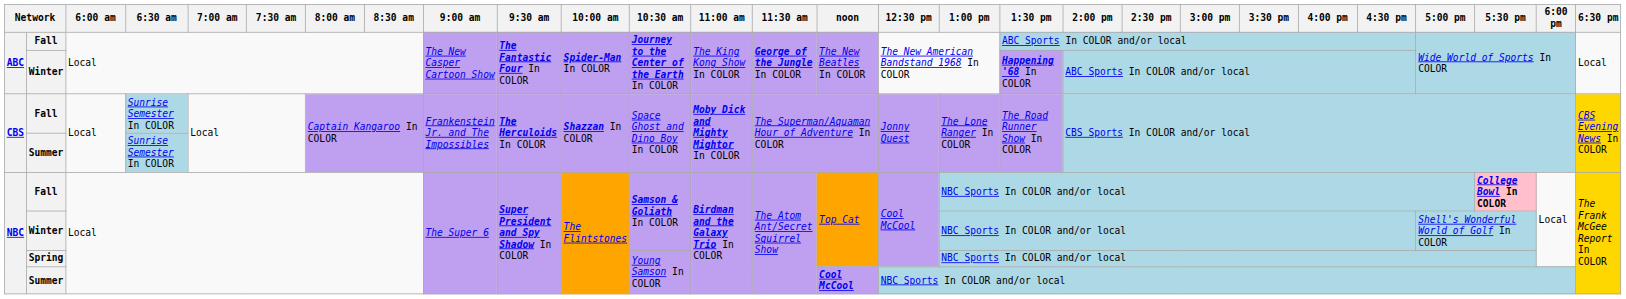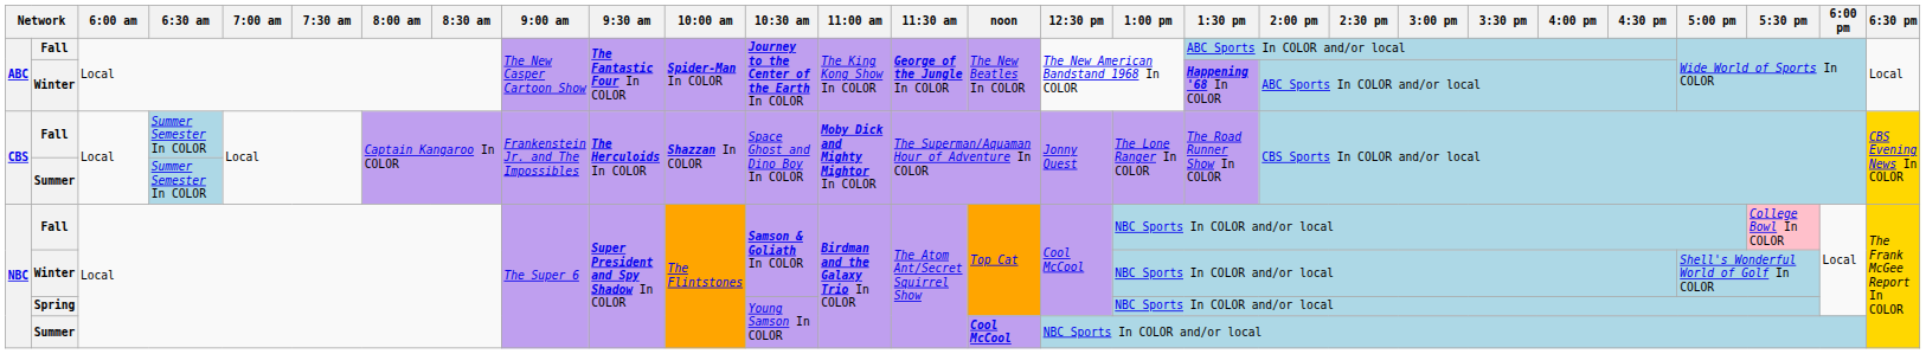 <table class=wikitable style="font-size:90%">
 <tr>
 <th width="1.5%" bgcolor="#C0C0C0" colspan="2">Network</th>
 <th width="4%" bgcolor="#C0C0C0">6:00 am</th>
 <th width="4%" bgcolor="#C0C0C0">6:30 am</th>
 <th width="4%" bgcolor="#C0C0C0">7:00 am</th>
 <th width="4%" bgcolor="#C0C0C0">7:30 am</th>
 <th width="4%" bgcolor="#C0C0C0">8:00 am</th>
 <th width="4%" bgcolor="#C0C0C0">8:30 am</th>
 <th width="4%" bgcolor="#C0C0C0">9:00 am</th>
 <th width="4%" bgcolor="#C0C0C0">9:30 am</th>
 <th width="4%" bgcolor="#C0C0C0">10:00 am</th>
 <th width="4%" bgcolor="#C0C0C0">10:30 am</th>
 <th width="4%" bgcolor="#C0C0C0">11:00 am</th>
 <th width="4%" bgcolor="#C0C0C0">11:30 am</th>
 <th width="4%" bgcolor="#C0C0C0">noon</th>
 <th width="4%" bgcolor="#C0C0C0">12:30 pm</th>
 <th width="4%" bgcolor="#C0C0C0">1:00 pm</th>
 <th width="4%" bgcolor="#C0C0C0">1:30 pm</th>
 <th width="4%" bgcolor="#C0C0C0">2:00 pm</th>
 <th width="4%" bgcolor="#C0C0C0">2:30 pm</th>
 <th width="4%" bgcolor="#C0C0C0">3:00 pm</th>
 <th width="4%" bgcolor="#C0C0C0">3:30 pm</th>
 <th width="4%" bgcolor="#C0C0C0">4:00 pm</th>
 <th width="4%" bgcolor="#C0C0C0">4:30 pm</th>
 <th width="4%" bgcolor="#C0C0C0">5:00 pm</th>
 <th width="4%" bgcolor="#C0C0C0">5:30 pm</th>
 <th width="4%" bgcolor="#C0C0C0">6:00 pm</th>
 <th width="4%" bgcolor="#C0C0C0">6:30 pm</th>
 </tr>
 <tr>
 <th rowspan="2" bgcolor="#C0C0C0"><a href='#'>ABC</a></th>
 <th>Fall</th>
 <td colspan="6" rowspan="2">Local</td>
 <td rowspan="2" bgcolor="bf9fef"><em><a href='#'>The New Casper Cartoon Show</a></em> </td>
 <td rowspan="2" bgcolor="bf9fef"><strong><em><a href='#'>The Fantastic Four</a></em></strong> In <span>C</span><span>O</span><span>L</span><span>O</span><span>R</span></td>
 <td rowspan="2" bgcolor="bf9fef"><strong><em><a href='#'>Spider-Man</a></em></strong> In <span>C</span><span>O</span><span>L</span><span>O</span><span>R</span></td>
 <td rowspan="2" bgcolor="bf9fef"><strong><em><a href='#'>Journey to the Center of the Earth</a></em></strong> In <span>C</span><span>O</span><span>L</span><span>O</span><span>R</span></td>
 <td rowspan="2" bgcolor="bf9fef"><em><a href='#'>The King Kong Show</a></em> In <span>C</span><span>O</span><span>L</span><span>O</span><span>R</span></td>
 <td rowspan="2" bgcolor="bf9fef"><strong><em><a href='#'>George of the Jungle</a></em></strong> In <span>C</span><span>O</span><span>L</span><span>O</span><span>R</span></td>
 <td rowspan="2" bgcolor="bf9fef"><em><a href='#'>The New Beatles</a></em> In <span>C</span><span>O</span><span>L</span><span>O</span><span>R</span></td>
 <td colspan="2" rowspan="2"><em><a href='#'>The New American Bandstand 1968</a></em> In <span>C</span><span>O</span><span>L</span><span>O</span><span>R</span></td>
 <td colspan="7" bgcolor="lightblue"><a href='#'>ABC Sports</a> In <span>C</span><span>O</span><span>L</span><span>O</span><span>R</span> and/or local</td>
 <td rowspan="2" colspan="3" bgcolor="lightblue"><em><a href='#'>Wide World of Sports</a></em> In <span>C</span><span>O</span><span>L</span><span>O</span><span>R</span></td>
 <td rowspan="2">Local</td>
 </tr>
 <tr>
 <th>Winter</th>
 <td bgcolor="bf9fef"><strong><em><a href='#'>Happening '68</a></em></strong> In <span>C</span><span>O</span><span>L</span><span>O</span><span>R</span></td>
 <td colspan="6" bgcolor="lightblue"><a href='#'>ABC Sports</a> In <span>C</span><span>O</span><span>L</span><span>O</span><span>R</span> and/or local</td>
 </tr>
 <tr>
 <th rowspan="2" bgcolor="#C0C0C0"><a href='#'>CBS</a></th>
 <th>Fall</th>
 <td rowspan="2">Local</td>
-<td bgcolor="lightblue"><em><a href='#'>Sunrise Semester</a></em> In <span>C</span><span>O</span><span>L</span><span>O</span><span>R</span></td>
+<td bgcolor="lightblue"><em><a href='#'>Summer Semester</a></em> In <span>C</span><span>O</span><span>L</span><span>O</span><span>R</span></td>
 <td rowspan="2" colspan="2">Local</td>
 <td rowspan="2" colspan="2" bgcolor="bf9fef"><em><a href='#'>Captain Kangaroo</a></em> In <span>C</span><span>O</span><span>L</span><span>O</span><span>R</span></td>
 <td rowspan="2" bgcolor="bf9fef"><em><a href='#'>Frankenstein Jr. and The Impossibles</a></em> </td>
 <td rowspan="2" bgcolor="bf9fef"><strong><em><a href='#'>The Herculoids</a></em></strong> In <span>C</span><span>O</span><span>L</span><span>O</span><span>R</span></td>
 <td rowspan="2" bgcolor="bf9fef"><strong><em><a href='#'>Shazzan</a></em></strong> In <span>C</span><span>O</span><span>L</span><span>O</span><span>R</span></td>
 <td rowspan="2" bgcolor="bf9fef"><em><a href='#'>Space Ghost and Dino Boy</a></em> In <span>C</span><span>O</span><span>L</span><span>O</span><span>R</span></td>
 <td rowspan="2" bgcolor="bf9fef"><strong><em><a href='#'>Moby Dick and Mighty Mightor</a></em></strong> In <span>C</span><span>O</span><span>L</span><span>O</span><span>R</span></td>
 <td rowspan="2" colspan="2" bgcolor="bf9fef"><em><a href='#'>The Superman/Aquaman Hour of Adventure</a></em> In <span>C</span><span>O</span><span>L</span><span>O</span><span>R</span></td>
 <td rowspan="2" bgcolor="bf9fef"><em><a href='#'>Jonny Quest</a></em> </td>
 <td rowspan="2" bgcolor="bf9fef"><em><a href='#'>The Lone Ranger</a></em> In <span>C</span><span>O</span><span>L</span><span>O</span><span>R</span></td>
 <td rowspan="2" bgcolor="bf9fef"><em><a href='#'>The Road Runner Show</a></em> In <span>C</span><span>O</span><span>L</span><span>O</span><span>R</span></td>
 <td rowspan="2" colspan="9" bgcolor="lightblue"><a href='#'>CBS Sports</a> In <span>C</span><span>O</span><span>L</span><span>O</span><span>R</span> and/or local</td>
 <td rowspan="2" bgcolor="gold"><em><a href='#'>CBS Evening News</a></em> In <span>C</span><span>O</span><span>L</span><span>O</span><span>R</span></td>
 </tr>
 <tr>
 <th>Summer</th>
-<td bgcolor="lightblue"><em><a href='#'>Sunrise Semester</a></em> In <span>C</span><span>O</span><span>L</span><span>O</span><span>R</span></td>
+<td bgcolor="lightblue"><em><a href='#'>Summer Semester</a></em> In <span>C</span><span>O</span><span>L</span><span>O</span><span>R</span></td>
 </tr>
 <tr>
 <th rowspan="4" bgcolor="#C0C0C0"><a href='#'>NBC</a></th>
 <th>Fall</th>
 <td colspan="6" rowspan="4">Local</td>
 <td rowspan="4" bgcolor="bf9fef"><em><a href='#'>The Super 6</a></em> </td>
 <td rowspan="4" bgcolor="bf9fef"><strong><em><a href='#'>Super President and Spy Shadow</a></em></strong> In <span>C</span><span>O</span><span>L</span><span>O</span><span>R</span></td>
 <td rowspan="4" bgcolor="orange"><em><a href='#'>The Flintstones</a></em> </td>
 <td bgcolor="bf9fef" rowspan="2"><strong><em><a href='#'>Samson & Goliath</a></em></strong> In <span>C</span><span>O</span><span>L</span><span>O</span><span>R</span></td>
 <td rowspan="4" bgcolor="bf9fef"><strong><em><a href='#'>Birdman and the Galaxy Trio</a></em></strong> In <span>C</span><span>O</span><span>L</span><span>O</span><span>R</span></td>
 <td rowspan="4" bgcolor="bf9fef"><em><a href='#'>The Atom Ant/Secret Squirrel Show</a></em> </td>
 <td rowspan="3" bgcolor="orange"><em><a href='#'>Top Cat</a></em> </td>
 <td rowspan="3" bgcolor="bf9fef"><em><a href='#'>Cool McCool</a></em> </td>
 <td colspan="9" bgcolor="lightblue"><a href='#'>NBC Sports</a> In <span>C</span><span>O</span><span>L</span><span>O</span><span>R</span> and/or local</td>
-<td bgcolor="pink"><strong><em><a href='#'>College Bowl</a></em> In <span>C</span><span>O</span><span>L</span><span>O</span><span>R</span></strong></td>
+<td bgcolor="pink"><em><a href='#'>College Bowl</a></em> In <span>C</span><span>O</span><span>L</span><span>O</span><span>R</span></td>
 <td rowspan=3>Local</td>
 <td bgcolor=gold rowspan="4"><em>The Frank McGee Report</em> In <span>C</span><span>O</span><span>L</span><span>O</span><span>R</span></td>
 </tr>
 <tr>
 <th>Winter</th>
 <td colspan="8" bgcolor="lightblue"><a href='#'>NBC Sports</a> In <span>C</span><span>O</span><span>L</span><span>O</span><span>R</span> and/or local</td>
 <td bgcolor="lightblue" colspan=2><em><a href='#'>Shell's Wonderful World of Golf</a></em> In <span>C</span><span>O</span><span>L</span><span>O</span><span>R</span></td>
 </tr>
 <tr>
 <th>Spring</th>
 <td rowspan="2" bgcolor="bf9fef"><em><a href='#'>Young Samson</a></em> In <span>C</span><span>O</span><span>L</span><span>O</span><span>R</span></td>
 <td colspan="10" bgcolor="lightblue"><a href='#'>NBC Sports</a> In <span>C</span><span>O</span><span>L</span><span>O</span><span>R</span> and/or local</td>
 </tr>
 <tr>
 <th>Summer</th>
 <td bgcolor="bf9fef"><strong><em><a href='#'>Cool McCool</a></em> </strong></td>
 <td colspan="12" bgcolor="lightblue"><a href='#'>NBC Sports</a> In <span>C</span><span>O</span><span>L</span><span>O</span><span>R</span> and/or local</td>
 </tr>
 </table>
